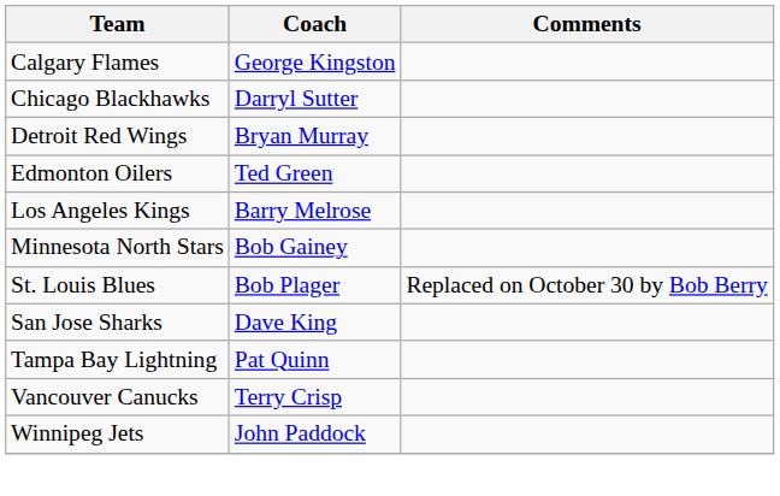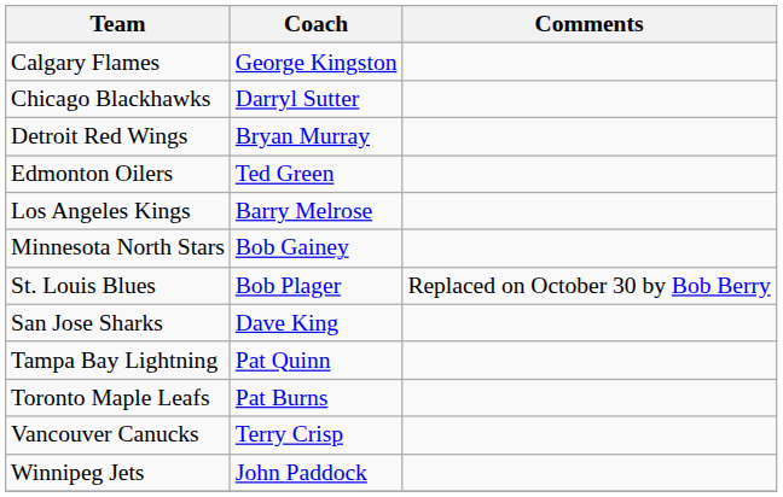 <table class="wikitable">
 <tr>
 <th bgcolor="#DDDDFF">Team</th>
 <th bgcolor="#DDDDFF">Coach</th>
 <th bgcolor="#DDDDFF">Comments</th>
 </tr>
 <tr>
 <td>Calgary Flames</td>
 <td><a href='#'>George Kingston</a></td>
 <td></td>
 </tr>
 <tr>
 <td>Chicago Blackhawks</td>
 <td><a href='#'>Darryl Sutter</a></td>
 <td></td>
 </tr>
 <tr>
 <td>Detroit Red Wings</td>
 <td><a href='#'>Bryan Murray</a></td>
 <td></td>
 </tr>
 <tr>
 <td>Edmonton Oilers</td>
 <td><a href='#'>Ted Green</a></td>
 <td></td>
 </tr>
 <tr>
 <td>Los Angeles Kings</td>
 <td><a href='#'>Barry Melrose</a></td>
 <td></td>
 </tr>
 <tr>
 <td>Minnesota North Stars</td>
 <td><a href='#'>Bob Gainey</a></td>
 <td></td>
 </tr>
 <tr>
 <td>St. Louis Blues</td>
 <td><a href='#'>Bob Plager</a></td>
 <td>Replaced on October 30 by <a href='#'>Bob Berry</a></td>
 </tr>
 <tr>
 <td>San Jose Sharks</td>
 <td><a href='#'>Dave King</a></td>
 <td></td>
 </tr>
 <tr>
 <td>Tampa Bay Lightning</td>
 <td><a href='#'>Pat Quinn</a></td>
 <td></td>
 </tr>
 <tr>
+<td>Toronto Maple Leafs</td>
+<td><a href='#'>Pat Burns</a></td>
+<td></td>
+</tr>
+<tr>
 <td>Vancouver Canucks</td>
 <td><a href='#'>Terry Crisp</a></td>
 <td></td>
 </tr>
 <tr>
 <td>Winnipeg Jets</td>
 <td><a href='#'>John Paddock</a></td>
 <td></td>
 </tr>
 <tr>
 </tr>
 </table>
